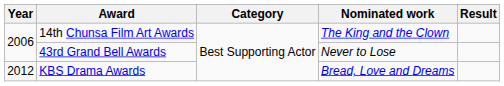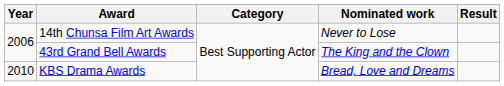 <table class="wikitable sortable">
 <tr>
 <th>Year</th>
 <th>Award</th>
 <th>Category</th>
 <th>Nominated work</th>
 <th>Result</th>
 </tr>
 <tr>
 <td rowspan=2>2006</td>
 <td>14th <a href='#'>Chunsa Film Art Awards</a></td>
 <td rowspan="3">Best Supporting Actor</td>
+<td><em>Never to Lose</em></td>
+<td></td>
+</tr>
+<tr>
+<td><a href='#'>43rd Grand Bell Awards</a></td>
 <td><em><a href='#'>The King and the Clown</a></em></td>
 <td></td>
 </tr>
 <tr>
-<td><a href='#'>43rd Grand Bell Awards</a></td>
-<td><em>Never to Lose</em></td>
-<td></td>
-</tr>
-<tr>
-<td>2012</td>
+<td>2010</td>
 <td><a href='#'>KBS Drama Awards</a></td>
 <td><em><a href='#'>Bread, Love and Dreams</a></em></td>
 <td></td>
 </tr>
 </table>
